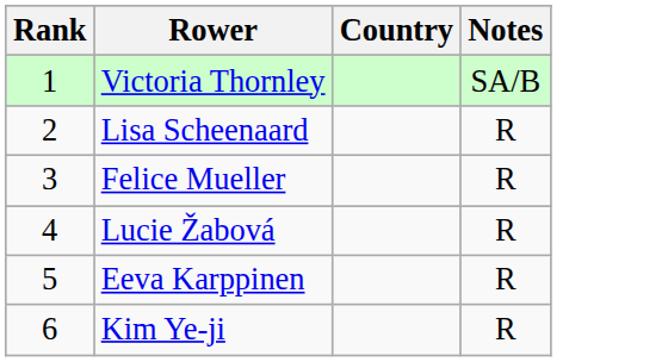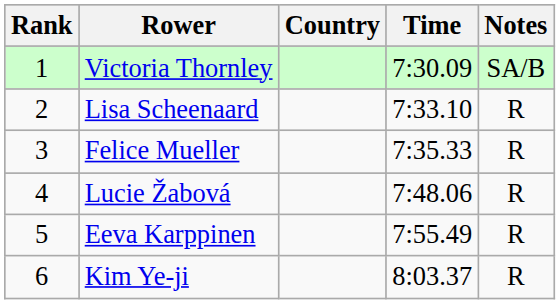 <table class="wikitable" style="text-align:center">
 <tr>
 <th>Rank</th>
 <th>Rower</th>
 <th>Country</th>
+<th>Time</th>
 <th>Notes</th>
 </tr>
 <tr bgcolor=ccffcc>
 <td>1</td>
 <td align="left"><a href='#'>Victoria Thornley</a></td>
 <td align="left"></td>
+<td>7:30.09</td>
 <td>SA/B</td>
 </tr>
 <tr>
 <td>2</td>
 <td align="left"><a href='#'>Lisa Scheenaard</a></td>
 <td align="left"></td>
+<td>7:33.10</td>
 <td>R</td>
 </tr>
 <tr>
 <td>3</td>
 <td align="left"><a href='#'>Felice Mueller</a></td>
 <td align="left"></td>
+<td>7:35.33</td>
 <td>R</td>
 </tr>
 <tr>
 <td>4</td>
 <td align="left"><a href='#'>Lucie Žabová</a></td>
 <td align="left"></td>
+<td>7:48.06</td>
 <td>R</td>
 </tr>
 <tr>
 <td>5</td>
 <td align="left"><a href='#'>Eeva Karppinen</a></td>
 <td align="left"></td>
+<td>7:55.49</td>
 <td>R</td>
 </tr>
 <tr>
 <td>6</td>
 <td align="left"><a href='#'>Kim Ye-ji</a></td>
 <td align="left"></td>
+<td>8:03.37</td>
 <td>R</td>
 </tr>
 </table>
